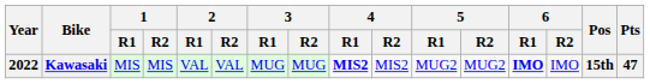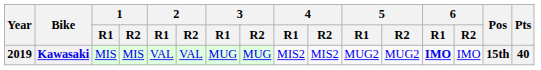 <table class="wikitable" style="text-align:center; font-size:90%">
 <tr>
 <th valign="middle" rowspan=2>Year</th>
 <th valign="middle" rowspan=2>Bike</th>
 <th colspan=2>1</th>
 <th colspan=2>2</th>
 <th colspan=2>3</th>
 <th colspan=2>4</th>
 <th colspan=2>5</th>
 <th colspan=2>6</th>
 <th rowspan=2>Pos</th>
 <th rowspan=2>Pts</th>
 </tr>
 <tr>
 <th>R1</th>
 <th>R2</th>
 <th>R1</th>
 <th>R2</th>
 <th>R1</th>
 <th>R2</th>
 <th>R1</th>
 <th>R2</th>
 <th>R1</th>
 <th>R2</th>
 <th>R1</th>
 <th>R2</th>
 </tr>
 <tr>
-<th>2022</th>
+<th>2019</th>
 <th><a href='#'>Kawasaki</a></th>
 <td style="background:#DFFFDF;"><a href='#'>MIS</a><br></td>
 <td style="background:#DFFFDF;"><a href='#'>MIS</a><br></td>
 <td style="background:#dfffdf;"><a href='#'>VAL</a><br></td>
 <td style="background:#DFFFDF;"><a href='#'>VAL</a><br></td>
 <td style="background:#DFFFDF;"><a href='#'>MUG</a><br></td>
 <td style="background:#DFFFDF;"><a href='#'>MUG</a><br></td>
-<td style="background:#;"><strong><a href='#'>MIS2</a><br></strong></td>
+<td style="background:#;"><a href='#'>MIS2</a><br></td>
 <td style="background:#;"><a href='#'>MIS2</a><br></td>
 <td style="background:#;"><a href='#'>MUG2</a><br></td>
 <td style="background:#;"><a href='#'>MUG2</a><br></td>
 <td style="background:#;"><strong><a href='#'>IMO</a><br></strong></td>
 <td style="background:#;"><a href='#'>IMO</a><br></td>
 <th style="background:#;">15th</th>
-<th style="background:#;">47</th>
+<th style="background:#;">40</th>
 </tr>
 </table>
